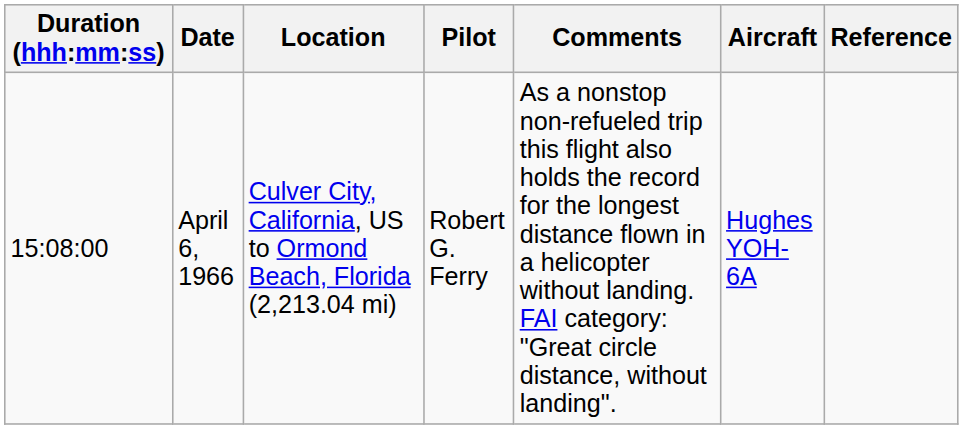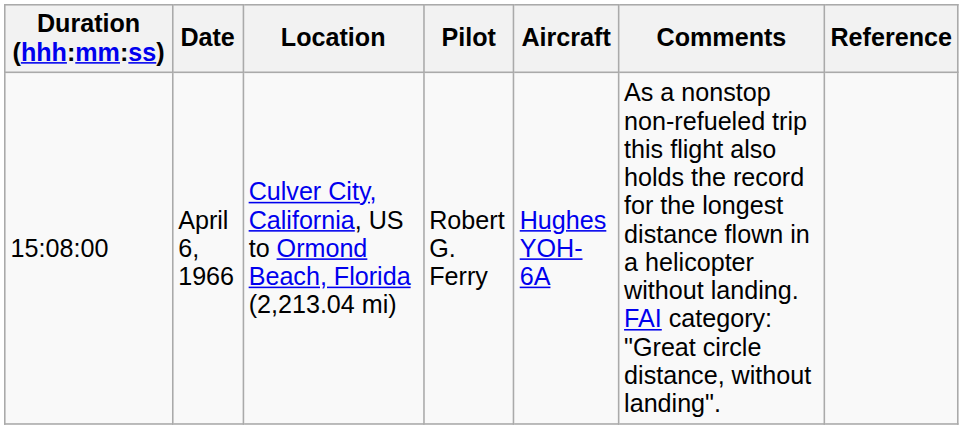 <table class="wikitable">
 <tr>
 <th>Duration (<a href='#'>hhh</a>:<a href='#'>mm</a>:<a href='#'>ss</a>)</th>
 <th>Date</th>
 <th>Location</th>
 <th>Pilot</th>
+<th>Aircraft</th>
 <th>Comments</th>
-<th>Aircraft</th>
 <th>Reference</th>
 </tr>
 <tr>
 <td>15:08:00</td>
 <td>April 6, 1966</td>
 <td><a href='#'>Culver City, California</a>, US to <a href='#'>Ormond Beach, Florida</a> (2,213.04 mi)</td>
 <td>Robert G. Ferry</td>
+<td><a href='#'>Hughes YOH-6A</a></td>
 <td>As a nonstop non-refueled trip this flight also holds the record for the longest distance flown in a helicopter without landing. <a href='#'>FAI</a> category: "Great circle distance, without landing".</td>
-<td><a href='#'>Hughes YOH-6A</a></td>
 <td></td>
 </tr>
 </table>
